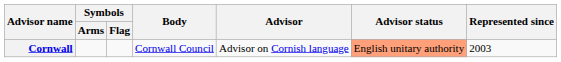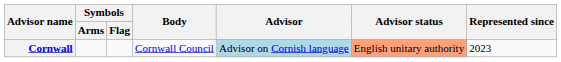 <table class="wikitable">
 <tr>
 <th rowspan="2">Advisor name</th>
 <th colspan="2">Symbols</th>
 <th rowspan="2">Body</th>
 <th rowspan="2">Advisor</th>
 <th rowspan="2">Advisor status</th>
 <th rowspan="2">Represented since</th>
 </tr>
 <tr>
 <th>Arms</th>
 <th>Flag</th>
 </tr>
 <tr>
 <th style="text-align:right"><a href='#'>Cornwall</a></th>
 <td style="text-align:center"></td>
 <td style="text-align:center"></td>
 <td style="text-align:left"><a href='#'>Cornwall Council</a></td>
-<td style="text-align:left">Advisor on <a href='#'>Cornish language</a></td>
+<td style="background: lightblue; text-align:left">Advisor on <a href='#'>Cornish language</a></td>
 <td style="background: lightsalmon; text-align:left">English unitary authority</td>
-<td>2003</td>
+<td>2023</td>
 </tr>
 </table>
